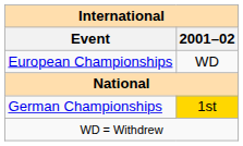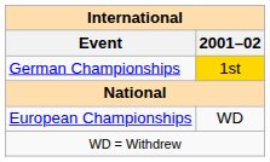 <table class="wikitable" style="text-align:center">
 <tr>
 <th style="background-color: #ffdead; " colspan=2 align=center>International</th>
 </tr>
 <tr>
 <th>Event</th>
 <th>2001–02</th>
 </tr>
 <tr>
-<td align=left><a href='#'>European Championships</a></td>
-<td>WD</td>
+<td align=left><a href='#'>German Championships</a></td>
+<td bgcolor=gold>1st</td>
 </tr>
 <tr>
 <th style="background-color: #ffdead; " colspan=2 align=center>National</th>
 </tr>
 <tr>
-<td align=left><a href='#'>German Championships</a></td>
-<td bgcolor=gold>1st</td>
+<td align=left><a href='#'>European Championships</a></td>
+<td>WD</td>
 </tr>
 <tr>
 <td colspan=2 align=center><small> WD = Withdrew </small></td>
 </tr>
 </table>
